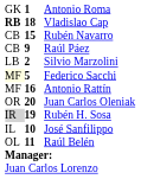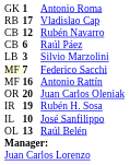 <table cellspacing="0" cellpadding="0" style="font-size:90%; margin:0.2em auto;">
 <tr>
 <th width="25"></th>
 <th width="25"></th>
 </tr>
 <tr>
 <td>GK</td>
 <td><strong>1</strong></td>
 <td><a href='#'>Antonio Roma</a></td>
 </tr>
 <tr>
-<td><strong>RB</strong></td>
-<td><strong>18</strong></td>
+<td>RB</td>
+<td><strong>17</strong></td>
 <td><a href='#'>Vladislao Cap</a></td>
 </tr>
 <tr>
 <td>CB</td>
-<td><strong>15</strong></td>
+<td><strong>12</strong></td>
 <td><a href='#'>Rubén Navarro</a></td>
 </tr>
 <tr>
 <td>CB</td>
-<td><strong>9</strong></td>
+<td><strong>6</strong></td>
 <td><a href='#'>Raúl Páez</a></td>
 </tr>
 <tr>
 <td>LB</td>
-<td><strong>2</strong></td>
+<td><strong>3</strong></td>
 <td><a href='#'>Silvio Marzolini</a></td>
 </tr>
 <tr>
 <td style="background: lightyellow;">MF</td>
-<td><strong>5</strong></td>
+<td><strong>7</strong></td>
 <td><a href='#'>Federico Sacchi</a></td>
 </tr>
 <tr>
 <td>MF</td>
 <td><strong>16</strong></td>
 <td><a href='#'>Antonio Rattín</a></td>
 </tr>
 <tr>
 <td>OR</td>
 <td><strong>20</strong></td>
 <td><a href='#'>Juan Carlos Oleniak</a></td>
 </tr>
 <tr>
-<td style="background: lightgrey;">IR</td>
+<td>IR</td>
 <td><strong>19</strong></td>
 <td><a href='#'>Rubén H. Sosa</a></td>
 </tr>
 <tr>
 <td>IL</td>
 <td><strong>10</strong></td>
 <td><a href='#'>José Sanfilippo</a></td>
 </tr>
 <tr>
 <td>OL</td>
-<td><strong>11</strong></td>
+<td><strong>13</strong></td>
 <td><a href='#'>Raúl Belén</a></td>
 </tr>
 <tr>
 <td colspan=3><strong>Manager:</strong></td>
 </tr>
 <tr>
 <td colspan=4><a href='#'>Juan Carlos Lorenzo</a></td>
 </tr>
 </table>
